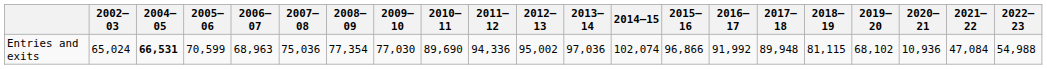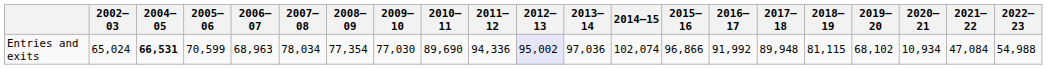 <table class="wikitable">
 <tr>
 <th></th>
 <th>2002–03</th>
 <th>2004–05</th>
 <th>2005–06</th>
 <th>2006–07</th>
 <th>2007–08</th>
 <th>2008–09</th>
 <th>2009–10</th>
 <th>2010–11</th>
 <th>2011–12</th>
 <th>2012–13</th>
 <th>2013–14</th>
 <th>2014–15</th>
 <th>2015–16</th>
 <th>2016–17</th>
 <th>2017–18</th>
 <th>2018–19</th>
 <th>2019–20</th>
 <th>2020–21</th>
 <th>2021–22</th>
 <th>2022–23</th>
 </tr>
 <tr>
 <td>Entries and exits</td>
 <td>65,024</td>
 <td><strong>66,531</strong></td>
 <td>70,599</td>
 <td>68,963</td>
-<td>75,036</td>
+<td>78,034</td>
 <td>77,354</td>
 <td>77,030</td>
 <td>89,690</td>
 <td>94,336</td>
-<td>95,002</td>
+<td style="background: lavender;">95,002</td>
 <td>97,036</td>
 <td>102,074</td>
 <td>96,866</td>
 <td>91,992</td>
 <td>89,948</td>
 <td>81,115</td>
 <td>68,102</td>
-<td>10,936</td>
+<td>10,934</td>
 <td>47,084</td>
 <td>54,988</td>
 </tr>
 </table>
